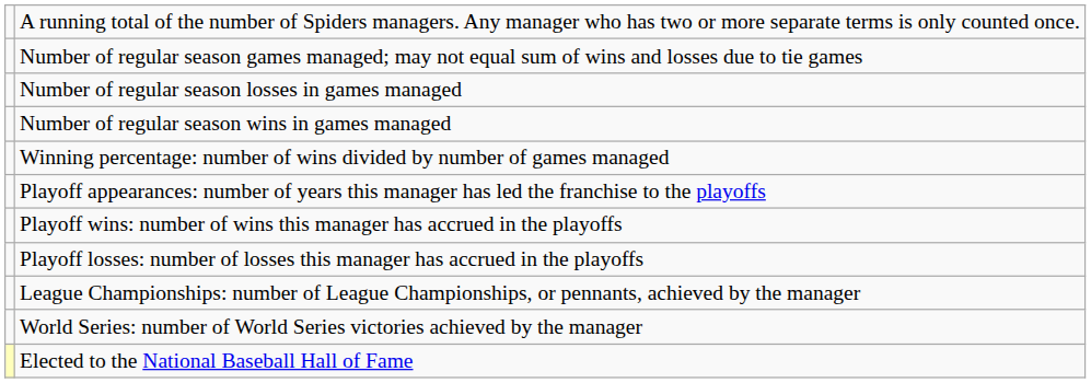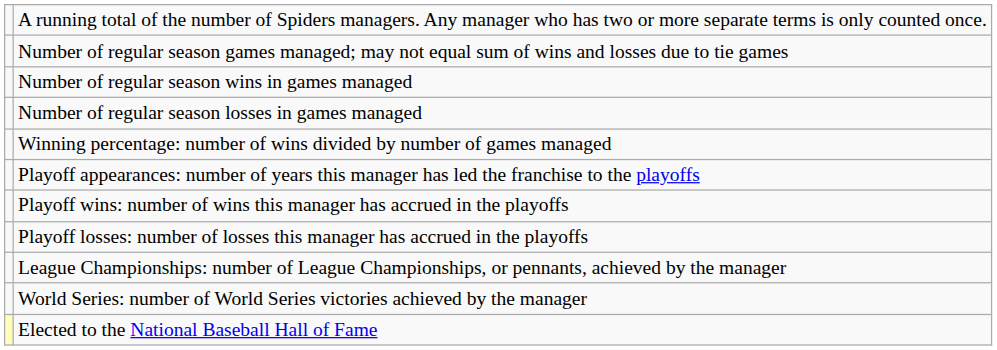 <table class="wikitable">
 <tr>
 <td></td>
 <td>A running total of the number of Spiders managers. Any manager who has two or more separate terms is only counted once.</td>
 </tr>
 <tr>
 <td></td>
 <td>Number of regular season games managed; may not equal sum of wins and losses due to tie games</td>
 </tr>
 <tr>
 <td></td>
-<td>Number of regular season losses in games managed</td>
+<td>Number of regular season wins in games managed</td>
 </tr>
 <tr>
 <td></td>
-<td>Number of regular season wins in games managed</td>
+<td>Number of regular season losses in games managed</td>
 </tr>
 <tr>
 <td></td>
 <td>Winning percentage: number of wins divided by number of games managed</td>
 </tr>
 <tr>
 <td></td>
 <td>Playoff appearances: number of years this manager has led the franchise to the <a href='#'>playoffs</a></td>
 </tr>
 <tr>
 <td></td>
 <td>Playoff wins: number of wins this manager has accrued in the playoffs</td>
 </tr>
 <tr>
 <td></td>
 <td>Playoff losses: number of losses this manager has accrued in the playoffs</td>
 </tr>
 <tr>
 <td></td>
 <td>League Championships: number of League Championships, or pennants, achieved by the manager</td>
 </tr>
 <tr>
 <td></td>
 <td>World Series: number of World Series victories achieved by the manager</td>
 </tr>
 <tr>
 <td bgcolor="#ffffbb"></td>
 <td>Elected to the <a href='#'>National Baseball Hall of Fame</a></td>
 </tr>
 </table>
